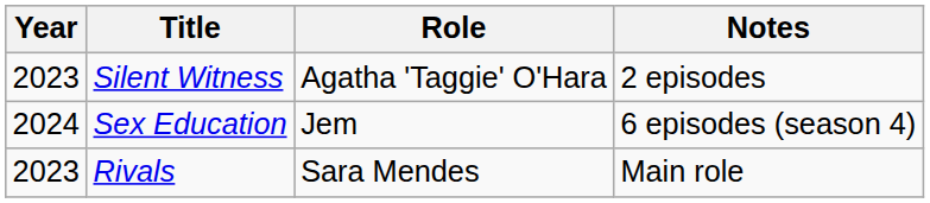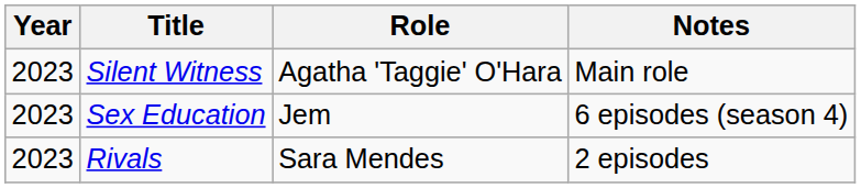 <table class="wikitable sortable">
 <tr>
 <th>Year</th>
 <th>Title</th>
 <th>Role</th>
 <th class="unsortable">Notes</th>
 </tr>
 <tr>
 <td>2023</td>
 <td><em><a href='#'>Silent Witness</a></em></td>
 <td>Agatha 'Taggie' O'Hara</td>
-<td>2 episodes</td>
+<td>Main role</td>
 </tr>
 <tr>
-<td>2024</td>
+<td>2023</td>
 <td><em><a href='#'>Sex Education</a></em></td>
 <td>Jem</td>
 <td>6 episodes (season 4)</td>
 </tr>
 <tr>
 <td>2023</td>
 <td><em><a href='#'>Rivals</a></em></td>
 <td>Sara Mendes</td>
-<td>Main role</td>
+<td>2 episodes</td>
 </tr>
 </table>
